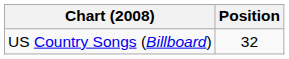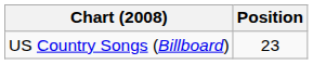 <table class="wikitable sortable">
 <tr>
 <th scope="col">Chart (2008)</th>
 <th scope="col">Position</th>
 </tr>
 <tr>
 <td>US <a href='#'>Country Songs</a> (<em><a href='#'>Billboard</a></em>)</td>
-<td align="center">32</td>
+<td align="center">23</td>
 </tr>
 </table>
